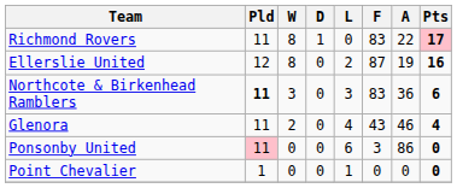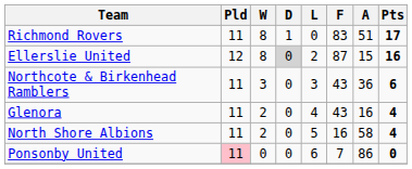 <table class="wikitable" style="text-align:center;">
 <tr>
 <th width=215>Team</th>
 <th width=20 abbr="Played">Pld</th>
 <th width=20 abbr="Won">W</th>
 <th width=20 abbr="Drawn">D</th>
 <th width=20 abbr="Lost">L</th>
 <th width=20 abbr="For">F</th>
 <th width=20 abbr="Against">A</th>
 <th width=20 abbr="Points">Pts</th>
 </tr>
 <tr>
 <td style="text-align:left;"><a href='#'>Richmond Rovers</a></td>
 <td>11</td>
 <td>8</td>
 <td>1</td>
 <td>0</td>
 <td>83</td>
-<td>22</td>
-<td style="background: pink;"><strong>17</strong></td>
+<td>51</td>
+<td><strong>17</strong></td>
 </tr>
 <tr>
 <td style="text-align:left;"><a href='#'>Ellerslie United</a></td>
 <td>12</td>
 <td>8</td>
-<td>0</td>
+<td style="background: lightgrey;">0</td>
 <td>2</td>
 <td>87</td>
-<td>19</td>
+<td>15</td>
 <td><strong>16</strong></td>
 </tr>
 <tr>
 <td style="text-align:left;"><a href='#'>Northcote & Birkenhead Ramblers</a></td>
-<td><strong>11</strong></td>
+<td>11</td>
 <td>3</td>
 <td>0</td>
 <td>3</td>
-<td>83</td>
+<td>43</td>
 <td>36</td>
 <td><strong>6</strong></td>
 </tr>
 <tr>
 <td style="text-align:left;"><a href='#'>Glenora</a></td>
 <td>11</td>
 <td>2</td>
 <td>0</td>
 <td>4</td>
 <td>43</td>
-<td>46</td>
+<td>16</td>
+<td><strong>4</strong></td>
+</tr>
+<tr>
+<td style="text-align:left;"><a href='#'>North Shore Albions</a></td>
+<td>11</td>
+<td>2</td>
+<td>0</td>
+<td>5</td>
+<td>16</td>
+<td>58</td>
 <td><strong>4</strong></td>
 </tr>
 <tr>
 <td style="text-align:left;"><a href='#'>Ponsonby United</a></td>
 <td style="background: pink;">11</td>
 <td>0</td>
 <td>0</td>
 <td>6</td>
-<td>3</td>
+<td>7</td>
 <td>86</td>
-<td><strong>0</strong></td>
-</tr>
-<tr>
-<td style="text-align:left;"><a href='#'>Point Chevalier</a></td>
-<td>1</td>
-<td>0</td>
-<td>0</td>
-<td>1</td>
-<td>0</td>
-<td>0</td>
 <td><strong>0</strong></td>
 </tr>
 <tr>
 </tr>
 </table>
